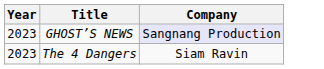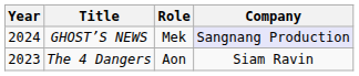 <table class="wikitable" style = "text-align:center">
 <tr>
 <th>Year</th>
 <th>Title</th>
+<th>Role</th>
 <th>Company</th>
 </tr>
 <tr>
-<td>2023</td>
+<td>2024</td>
 <td><em>GHOST’S NEWS</em></td>
+<td>Mek</td>
 <td style="background: lavender;">Sangnang Production</td>
 </tr>
 <tr>
 <td>2023</td>
 <td><em>The 4 Dangers</em></td>
+<td>Aon</td>
 <td>Siam Ravin</td>
 </tr>
 </table>
